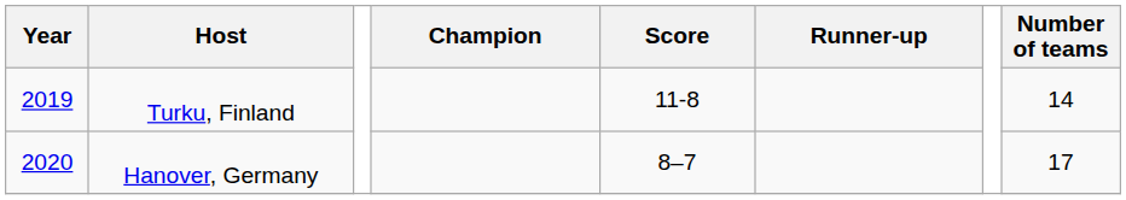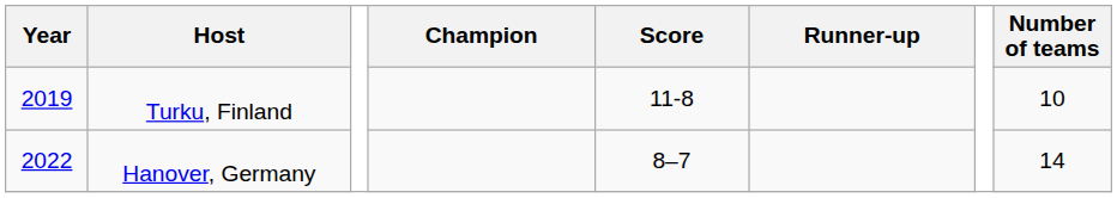 <table class="wikitable" style="text-align:center;">
 <tr>
 <th width=50>Year</th>
 <th width=175>Host</th>
 <th rowspan="14" style="width:5px;background:#fff"></th>
 <th width=150>Champion</th>
 <th width=100>Score</th>
 <th width=150>Runner-up</th>
 <th rowspan="14" style="width:5px;background:#fff"></th>
 <th width=75>Number of teams</th>
 </tr>
 <tr>
 <td><a href='#'>2019</a></td>
 <td> <br> <a href='#'>Turku</a>, Finland</td>
 <td></td>
 <td>11-8</td>
 <td></td>
-<td>14</td>
+<td>10</td>
 </tr>
 <tr>
-<td><a href='#'>2020</a></td>
+<td><a href='#'>2022</a></td>
 <td> <br> <a href='#'>Hanover</a>, Germany</td>
 <td></td>
 <td>8–7</td>
 <td></td>
-<td>17</td>
+<td>14</td>
 </tr>
 <tr>
 </tr>
 </table>
